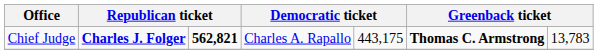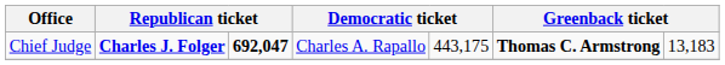 <table class=wikitable>
 <tr bgcolor=lightgrey>
 <th>Office</th>
 <th colspan="2" ><a href='#'>Republican</a> ticket</th>
 <th colspan="2" ><a href='#'>Democratic</a> ticket</th>
 <th colspan="2" ><a href='#'>Greenback</a> ticket</th>
 </tr>
 <tr>
 <td><a href='#'>Chief Judge</a></td>
 <td><strong><a href='#'>Charles J. Folger</a></strong></td>
-<td align="right"><strong>562,821</strong></td>
+<td align="right"><strong>692,047</strong></td>
 <td><a href='#'>Charles A. Rapallo</a></td>
 <td align="right">443,175</td>
 <td><strong>Thomas C. Armstrong</strong></td>
-<td align="right">13,783</td>
+<td align="right">13,183</td>
 </tr>
 <tr>
 </tr>
 </table>
